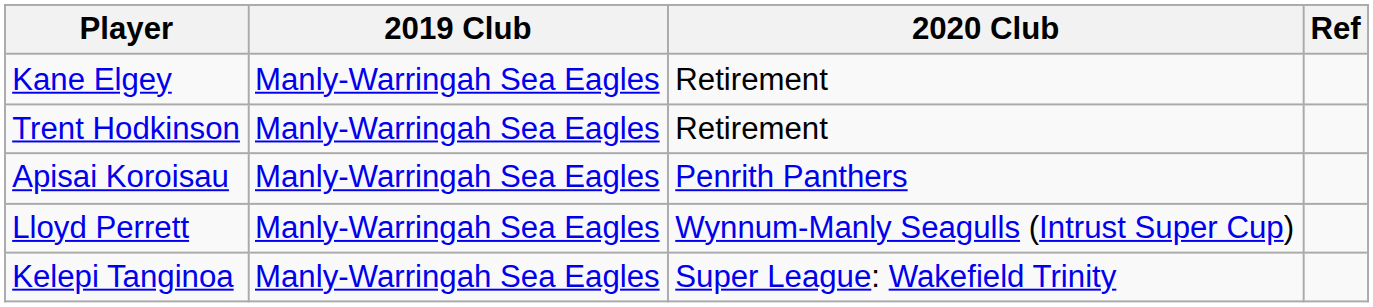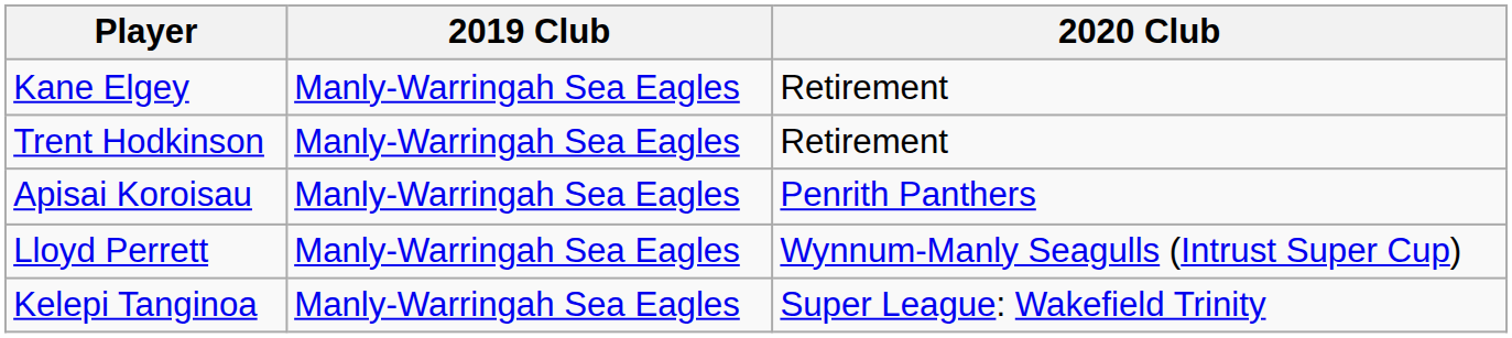 <table class="wikitable sortable" style="width:700px;">
 <tr>
 <th>Player</th>
 <th>2019 Club</th>
 <th>2020 Club</th>
-<th>Ref</th>
 </tr>
 <tr>
 <td data-sort-value="Elgey, Kane"><a href='#'>Kane Elgey</a></td>
 <td> <a href='#'>Manly-Warringah Sea Eagles</a></td>
 <td>Retirement</td>
-<td></td>
 </tr>
 <tr>
 <td data-sort-value="Hodkinson, Trent"><a href='#'>Trent Hodkinson</a></td>
 <td> <a href='#'>Manly-Warringah Sea Eagles</a></td>
 <td>Retirement</td>
-<td></td>
 </tr>
 <tr>
 <td data-sort-value="Koroisau, Apisai"><a href='#'>Apisai Koroisau</a></td>
 <td> <a href='#'>Manly-Warringah Sea Eagles</a></td>
 <td> <a href='#'>Penrith Panthers</a></td>
-<td></td>
 </tr>
 <tr>
 <td data-sort-value="Perrett, Lloyd"><a href='#'>Lloyd Perrett</a></td>
 <td> <a href='#'>Manly-Warringah Sea Eagles</a></td>
 <td><a href='#'>Wynnum-Manly Seagulls</a> (<a href='#'>Intrust Super Cup</a>)</td>
-<td></td>
 </tr>
 <tr>
 <td data-sort-value="Tanginoa, Kelepi"><a href='#'>Kelepi Tanginoa</a></td>
 <td> <a href='#'>Manly-Warringah Sea Eagles</a></td>
 <td> <a href='#'>Super League</a>: <a href='#'>Wakefield Trinity</a></td>
-<td></td>
 </tr>
 </table>
